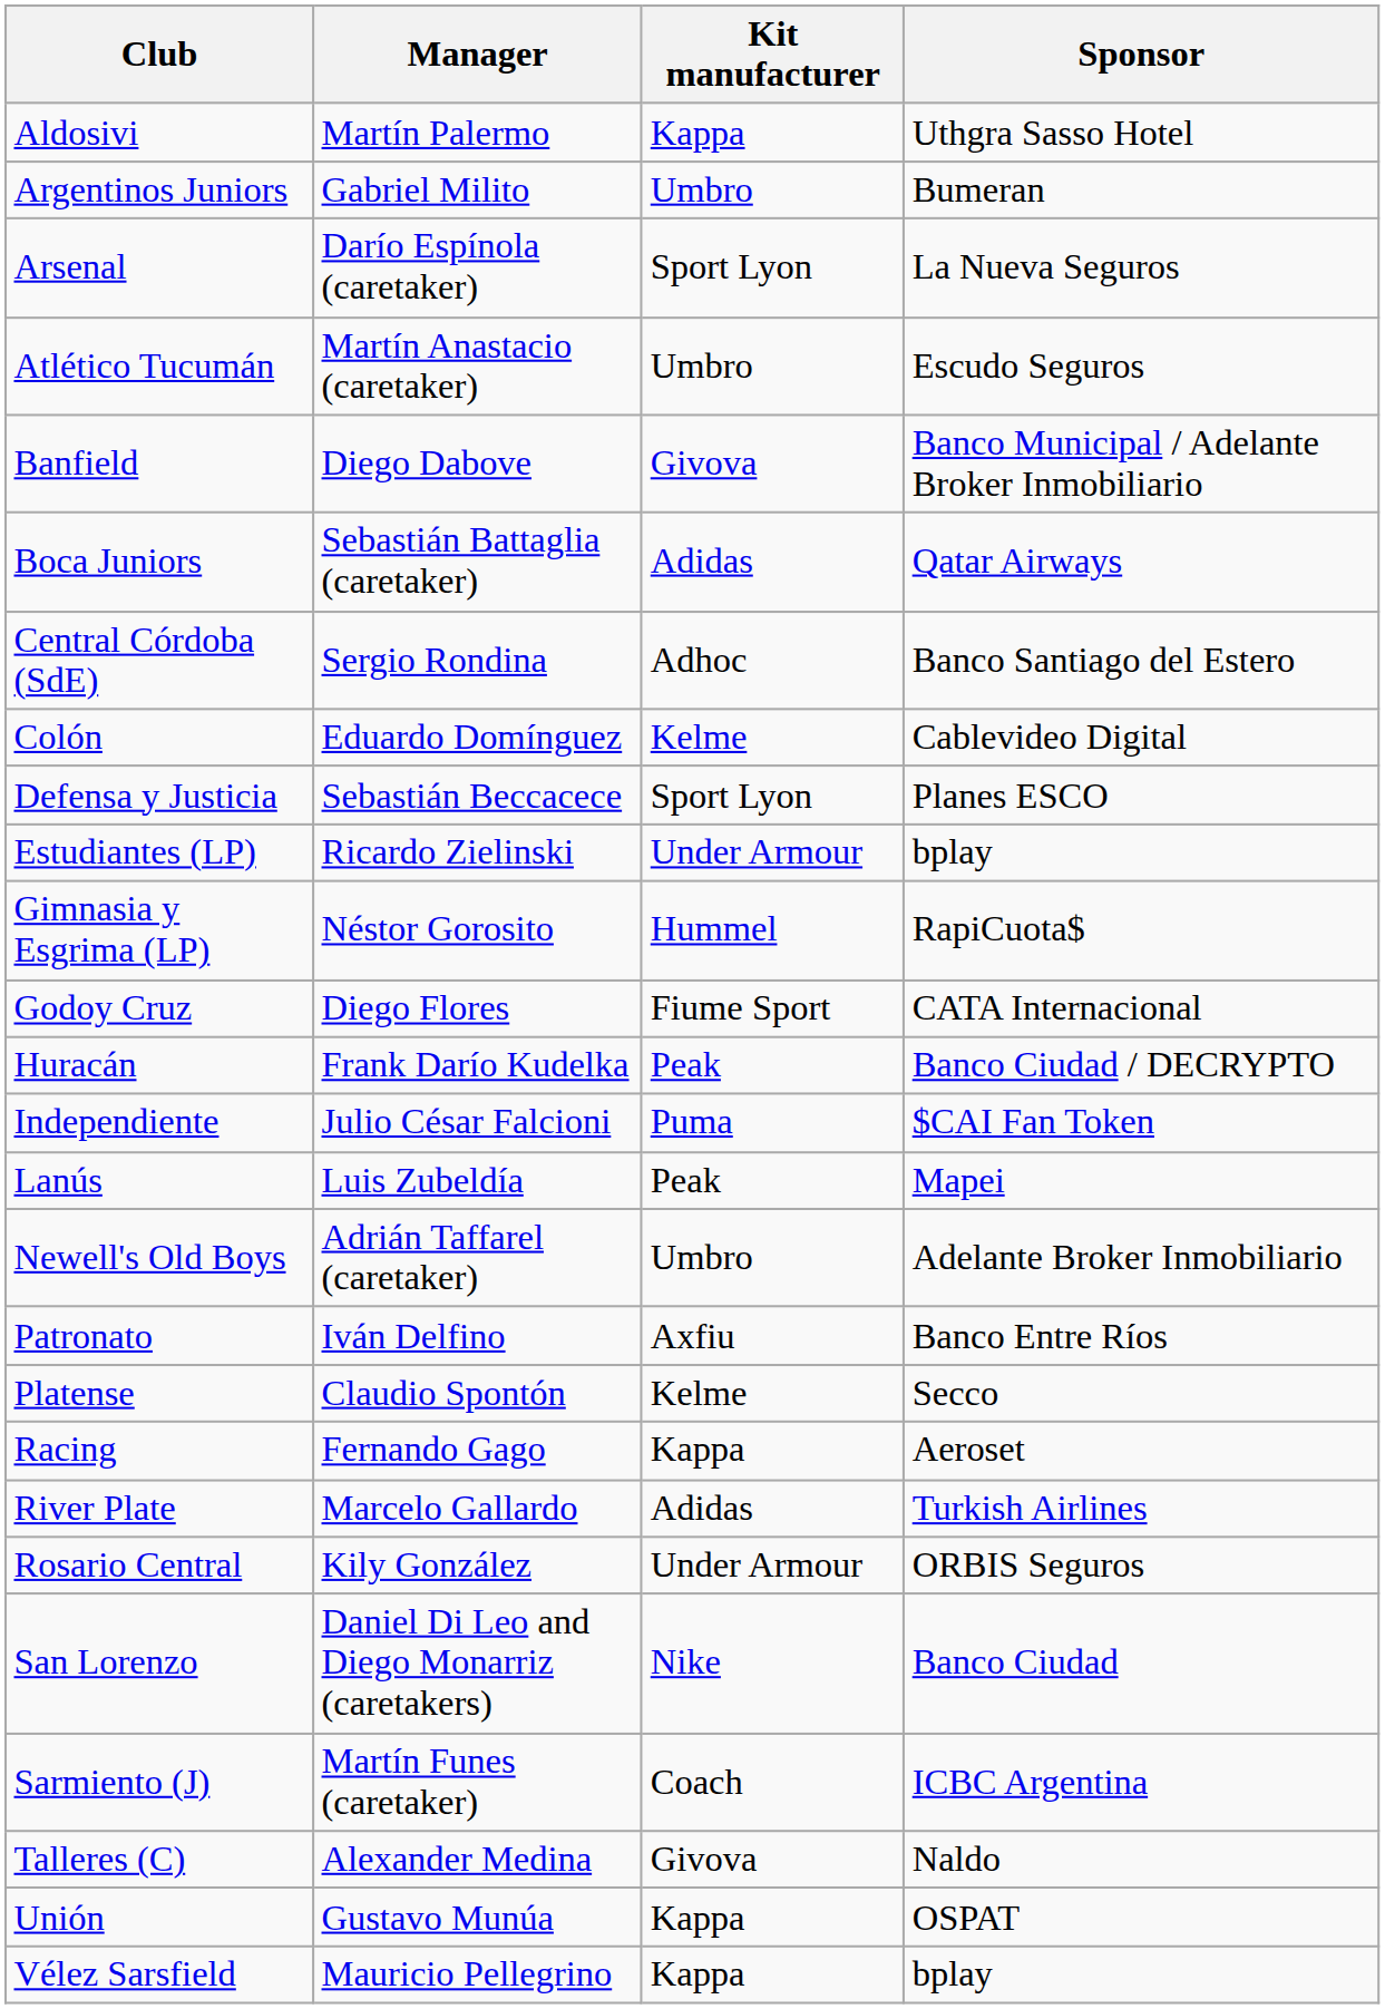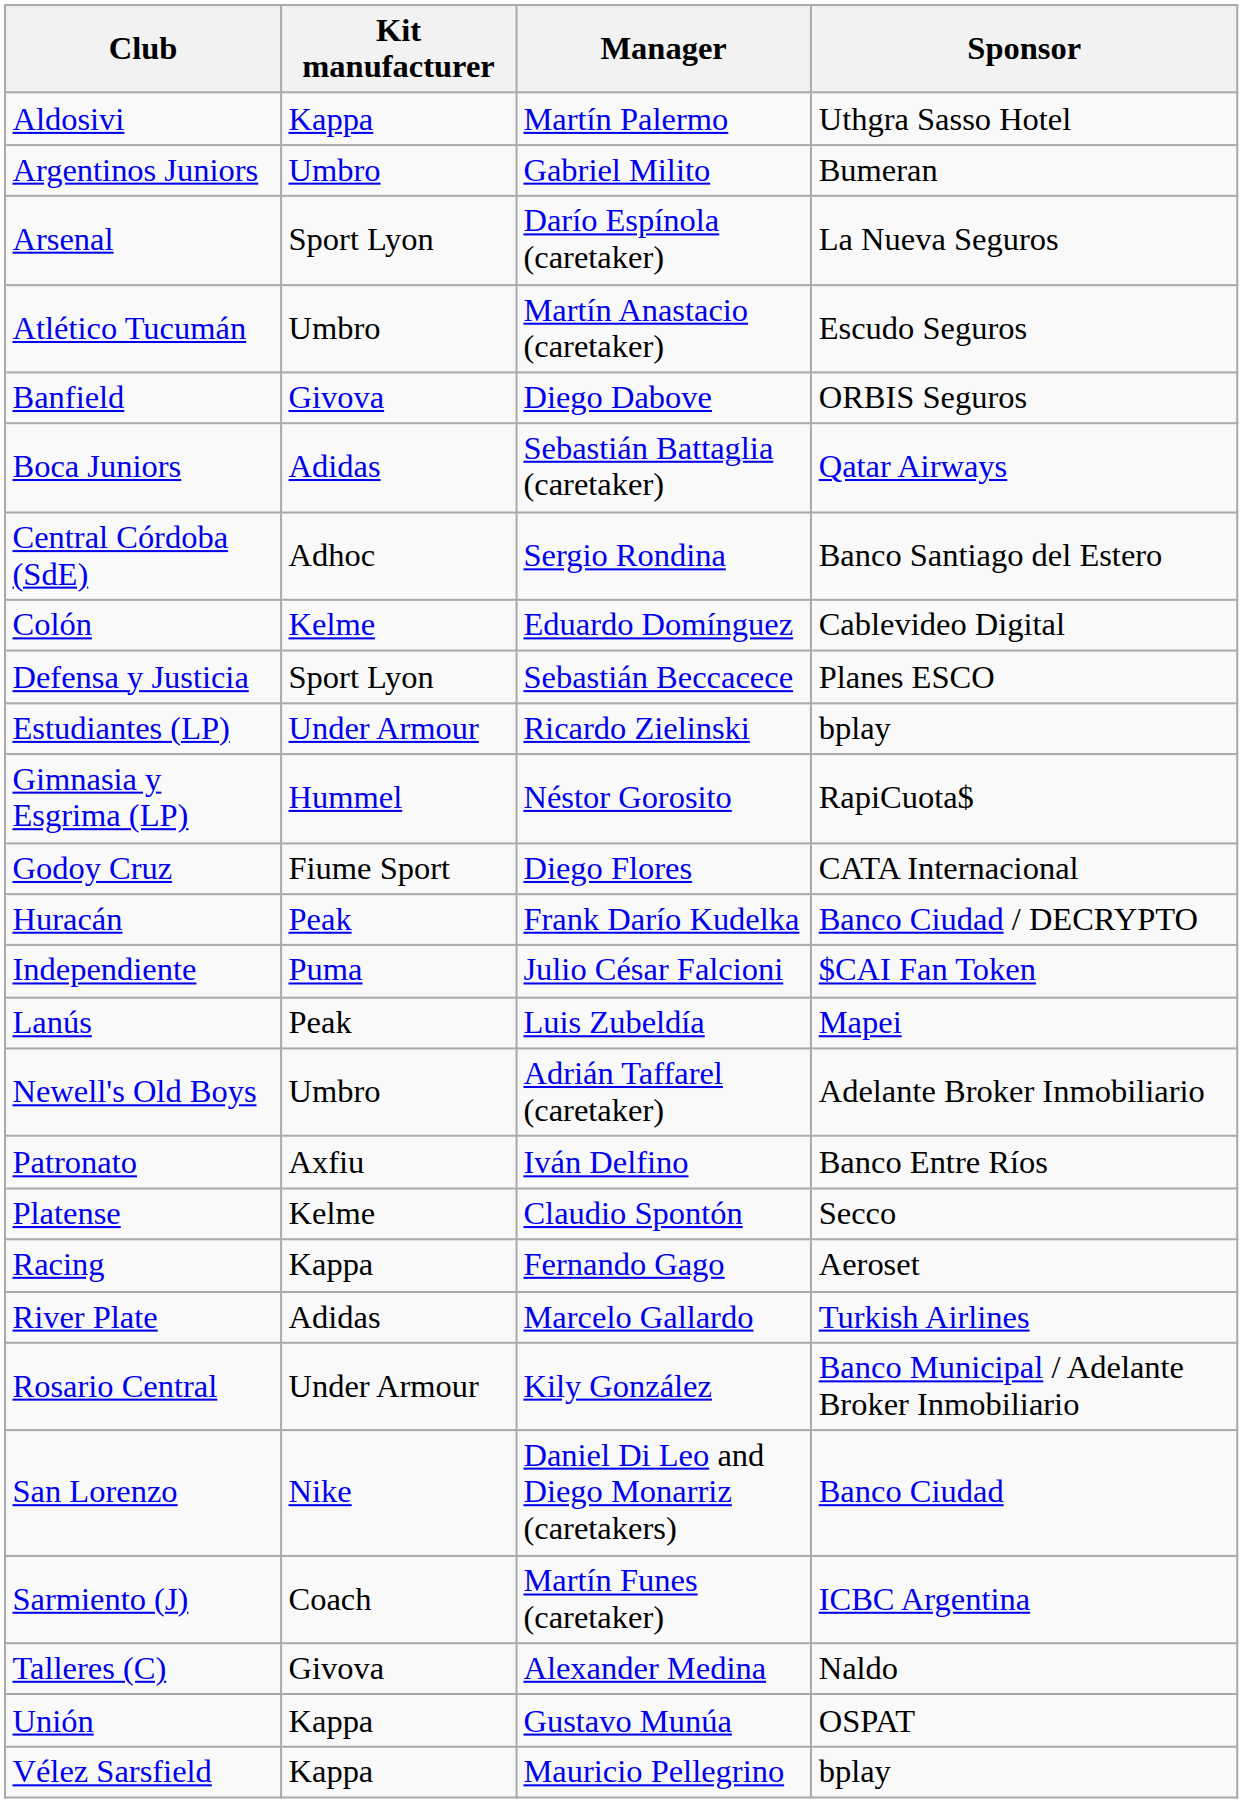 <table class="wikitable sortable">
 <tr>
 <th>Club</th>
+<th>Kit manufacturer</th>
 <th>Manager</th>
-<th>Kit manufacturer</th>
 <th>Sponsor</th>
 </tr>
 <tr>
 <td><a href='#'>Aldosivi</a></td>
+<td><a href='#'>Kappa</a></td>
 <td> <a href='#'>Martín Palermo</a></td>
-<td><a href='#'>Kappa</a></td>
 <td>Uthgra Sasso Hotel</td>
 </tr>
 <tr>
 <td><a href='#'>Argentinos Juniors</a></td>
+<td><a href='#'>Umbro</a></td>
 <td> <a href='#'>Gabriel Milito</a></td>
-<td><a href='#'>Umbro</a></td>
 <td>Bumeran</td>
 </tr>
 <tr>
 <td><a href='#'>Arsenal</a></td>
+<td>Sport Lyon</td>
 <td> <a href='#'>Darío Espínola</a> (caretaker)</td>
-<td>Sport Lyon</td>
 <td>La Nueva Seguros</td>
 </tr>
 <tr>
 <td><a href='#'>Atlético Tucumán</a></td>
+<td>Umbro</td>
 <td> <a href='#'>Martín Anastacio</a> (caretaker)</td>
-<td>Umbro</td>
 <td>Escudo Seguros</td>
 </tr>
 <tr>
 <td><a href='#'>Banfield</a></td>
+<td><a href='#'>Givova</a></td>
 <td> <a href='#'>Diego Dabove</a></td>
-<td><a href='#'>Givova</a></td>
-<td><a href='#'>Banco Municipal</a> / Adelante Broker Inmobiliario</td>
+<td>ORBIS Seguros</td>
 </tr>
 <tr>
 <td><a href='#'>Boca Juniors</a></td>
+<td><a href='#'>Adidas</a></td>
 <td> <a href='#'>Sebastián Battaglia</a> (caretaker)</td>
-<td><a href='#'>Adidas</a></td>
 <td><a href='#'>Qatar Airways</a></td>
 </tr>
 <tr>
 <td><a href='#'>Central Córdoba (SdE)</a></td>
+<td>Adhoc</td>
 <td> <a href='#'>Sergio Rondina</a></td>
-<td>Adhoc</td>
 <td>Banco Santiago del Estero</td>
 </tr>
 <tr>
 <td><a href='#'>Colón</a></td>
+<td><a href='#'>Kelme</a></td>
 <td> <a href='#'>Eduardo Domínguez</a></td>
-<td><a href='#'>Kelme</a></td>
 <td>Cablevideo Digital</td>
 </tr>
 <tr>
 <td><a href='#'>Defensa y Justicia</a></td>
+<td>Sport Lyon</td>
 <td> <a href='#'>Sebastián Beccacece</a></td>
-<td>Sport Lyon</td>
 <td>Planes ESCO</td>
 </tr>
 <tr>
 <td><a href='#'>Estudiantes (LP)</a></td>
+<td><a href='#'>Under Armour</a></td>
 <td> <a href='#'>Ricardo Zielinski</a></td>
-<td><a href='#'>Under Armour</a></td>
 <td>bplay</td>
 </tr>
 <tr>
 <td><a href='#'>Gimnasia y Esgrima (LP)</a></td>
+<td><a href='#'>Hummel</a></td>
 <td> <a href='#'>Néstor Gorosito</a></td>
-<td><a href='#'>Hummel</a></td>
 <td>RapiCuota$</td>
 </tr>
 <tr>
 <td><a href='#'>Godoy Cruz</a></td>
+<td>Fiume Sport</td>
 <td> <a href='#'>Diego Flores</a></td>
-<td>Fiume Sport</td>
 <td>CATA Internacional</td>
 </tr>
 <tr>
 <td><a href='#'>Huracán</a></td>
+<td><a href='#'>Peak</a></td>
 <td> <a href='#'>Frank Darío Kudelka</a></td>
-<td><a href='#'>Peak</a></td>
 <td><a href='#'>Banco Ciudad</a> / DECRYPTO</td>
 </tr>
 <tr>
 <td><a href='#'>Independiente</a></td>
+<td><a href='#'>Puma</a></td>
 <td> <a href='#'>Julio César Falcioni</a></td>
-<td><a href='#'>Puma</a></td>
 <td><a href='#'>$CAI Fan Token</a></td>
 </tr>
 <tr>
 <td><a href='#'>Lanús</a></td>
+<td>Peak</td>
 <td> <a href='#'>Luis Zubeldía</a></td>
-<td>Peak</td>
 <td><a href='#'>Mapei</a></td>
 </tr>
 <tr>
 <td><a href='#'>Newell's Old Boys</a></td>
+<td>Umbro</td>
 <td> <a href='#'>Adrián Taffarel</a> (caretaker)</td>
-<td>Umbro</td>
 <td>Adelante Broker Inmobiliario</td>
 </tr>
 <tr>
 <td><a href='#'>Patronato</a></td>
+<td>Axfiu</td>
 <td> <a href='#'>Iván Delfino</a></td>
-<td>Axfiu</td>
 <td>Banco Entre Ríos</td>
 </tr>
 <tr>
 <td><a href='#'>Platense</a></td>
+<td>Kelme</td>
 <td> <a href='#'>Claudio Spontón</a></td>
-<td>Kelme</td>
 <td>Secco</td>
 </tr>
 <tr>
 <td><a href='#'>Racing</a></td>
+<td>Kappa</td>
 <td> <a href='#'>Fernando Gago</a></td>
-<td>Kappa</td>
 <td>Aeroset</td>
 </tr>
 <tr>
 <td><a href='#'>River Plate</a></td>
+<td>Adidas</td>
 <td> <a href='#'>Marcelo Gallardo</a></td>
-<td>Adidas</td>
 <td><a href='#'>Turkish Airlines</a></td>
 </tr>
 <tr>
 <td><a href='#'>Rosario Central</a></td>
+<td>Under Armour</td>
 <td> <a href='#'>Kily González</a></td>
-<td>Under Armour</td>
-<td>ORBIS Seguros</td>
+<td><a href='#'>Banco Municipal</a> / Adelante Broker Inmobiliario</td>
 </tr>
 <tr>
 <td><a href='#'>San Lorenzo</a></td>
+<td><a href='#'>Nike</a></td>
 <td> <a href='#'>Daniel Di Leo</a> and<br> <a href='#'>Diego Monarriz</a> (caretakers)</td>
-<td><a href='#'>Nike</a></td>
 <td><a href='#'>Banco Ciudad</a></td>
 </tr>
 <tr>
 <td><a href='#'>Sarmiento (J)</a></td>
+<td>Coach</td>
 <td> <a href='#'>Martín Funes</a> (caretaker)</td>
-<td>Coach</td>
 <td><a href='#'>ICBC Argentina</a></td>
 </tr>
 <tr>
 <td><a href='#'>Talleres (C)</a></td>
+<td>Givova</td>
 <td> <a href='#'>Alexander Medina</a></td>
-<td>Givova</td>
 <td>Naldo</td>
 </tr>
 <tr>
 <td><a href='#'>Unión</a></td>
+<td>Kappa</td>
 <td> <a href='#'>Gustavo Munúa</a></td>
-<td>Kappa</td>
 <td>OSPAT</td>
 </tr>
 <tr>
 <td><a href='#'>Vélez Sarsfield</a></td>
+<td>Kappa</td>
 <td> <a href='#'>Mauricio Pellegrino</a></td>
-<td>Kappa</td>
 <td>bplay</td>
 </tr>
 </table>
